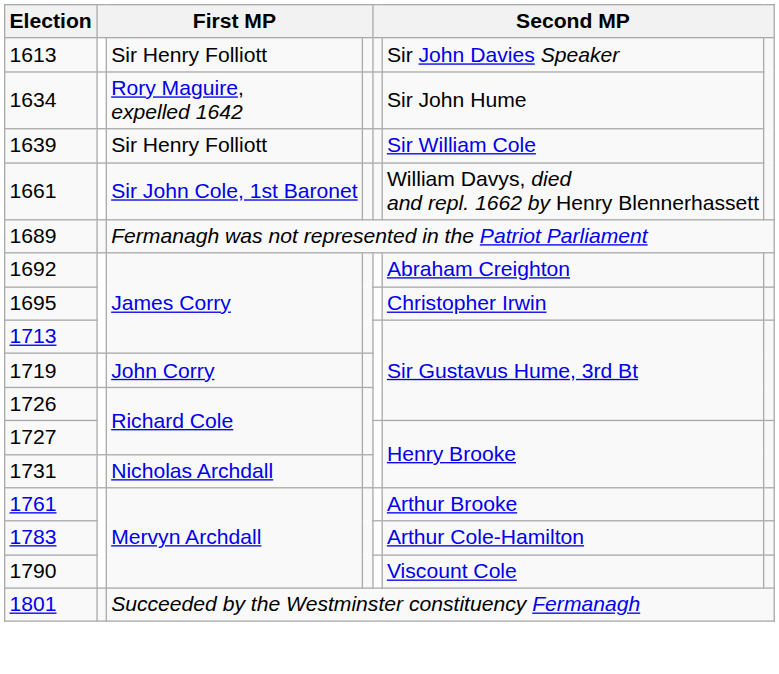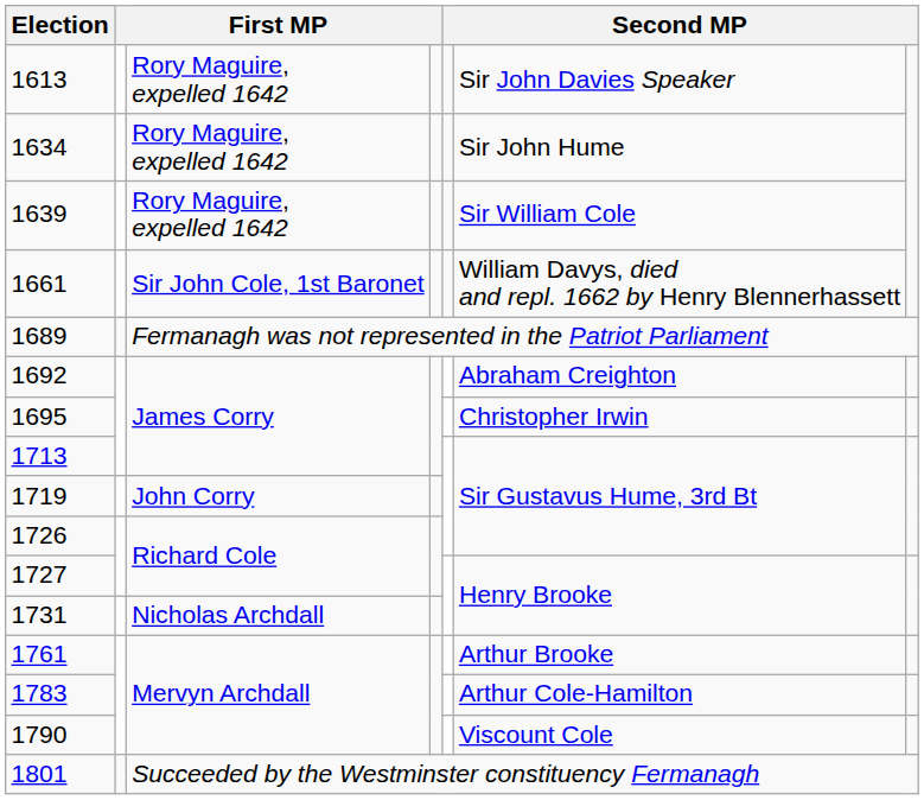 <table class="wikitable">
 <tr>
 <th>Election</th>
 <th colspan=3>First MP</th>
 <th colspan=3>Second MP</th>
 </tr>
 <tr>
 <td>1613</td>
 <td style="background-color: white"></td>
-<td>Sir Henry Folliott</td>
+<td><a href='#'>Rory Maguire</a>, <br><em>expelled 1642</em></td>
 <td></td>
 <td></td>
 <td>Sir <a href='#'>John Davies</a> <em>Speaker</em></td>
 </tr>
 <tr>
 <td>1634</td>
 <td style="background-color: white"></td>
 <td><a href='#'>Rory Maguire</a>, <br><em>expelled 1642</em></td>
 <td></td>
 <td></td>
 <td>Sir John Hume</td>
 </tr>
 <tr>
 <td>1639</td>
 <td style="background-color: white"></td>
-<td>Sir Henry Folliott</td>
+<td><a href='#'>Rory Maguire</a>, <br><em>expelled 1642</em></td>
 <td></td>
 <td></td>
 <td><a href='#'>Sir William Cole</a></td>
 </tr>
 <tr>
 <td>1661</td>
 <td style="background-color: white"></td>
 <td><a href='#'>Sir John Cole, 1st Baronet</a></td>
 <td></td>
 <td></td>
 <td>William Davys, <em>died <br> and repl. 1662 by</em> Henry Blennerhassett</td>
 </tr>
 <tr>
 <td>1689</td>
 <td></td>
 <td colspan="5"><em>Fermanagh was not represented in the <a href='#'>Patriot Parliament</a></em></td>
 </tr>
 <tr>
 <td>1692</td>
 <td rowspan="3" style="background-color: white"></td>
 <td rowspan="3"><a href='#'>James Corry</a></td>
 <td rowspan="3"></td>
 <td style="background-color: white"></td>
 <td><a href='#'>Abraham Creighton</a></td>
 <td></td>
 </tr>
 <tr>
 <td>1695</td>
 <td style="background-color: white"></td>
 <td><a href='#'>Christopher Irwin</a></td>
 <td></td>
 </tr>
 <tr>
 <td><a href='#'>1713</a></td>
 <td rowspan="3" style="background-color: white"></td>
 <td rowspan="3"><a href='#'>Sir Gustavus Hume, 3rd Bt</a></td>
 <td rowspan="3"></td>
 </tr>
 <tr>
 <td>1719</td>
 <td style="background-color: white"></td>
 <td><a href='#'>John Corry</a></td>
 <td></td>
 </tr>
 <tr>
 <td>1726</td>
 <td rowspan="2" style="background-color: white"></td>
 <td rowspan="2"><a href='#'>Richard Cole</a></td>
 <td rowspan="2"></td>
 </tr>
 <tr>
 <td>1727</td>
 <td rowspan="2" style="background-color: white"></td>
 <td rowspan="2"><a href='#'>Henry Brooke</a></td>
 <td rowspan="2"></td>
 </tr>
 <tr>
 <td>1731</td>
 <td style="background-color: white"></td>
 <td><a href='#'>Nicholas Archdall</a></td>
 <td></td>
 </tr>
 <tr>
 <td><a href='#'>1761</a></td>
 <td rowspan="3" style="background-color: white"></td>
 <td rowspan="3"><a href='#'>Mervyn Archdall</a></td>
 <td rowspan="3"></td>
 <td style="background-color: white"></td>
 <td><a href='#'>Arthur Brooke</a></td>
 <td></td>
 </tr>
 <tr>
 <td><a href='#'>1783</a></td>
 <td style="background-color: white"></td>
 <td><a href='#'>Arthur Cole-Hamilton</a></td>
 <td></td>
 </tr>
 <tr>
 <td>1790</td>
 <td style="background-color: white"></td>
 <td><a href='#'>Viscount Cole</a></td>
 <td></td>
 </tr>
 <tr>
 <td><a href='#'>1801</a></td>
 <td></td>
 <td colspan="5"><em>Succeeded by the Westminster constituency <a href='#'>Fermanagh</a></em></td>
 </tr>
 </table>
